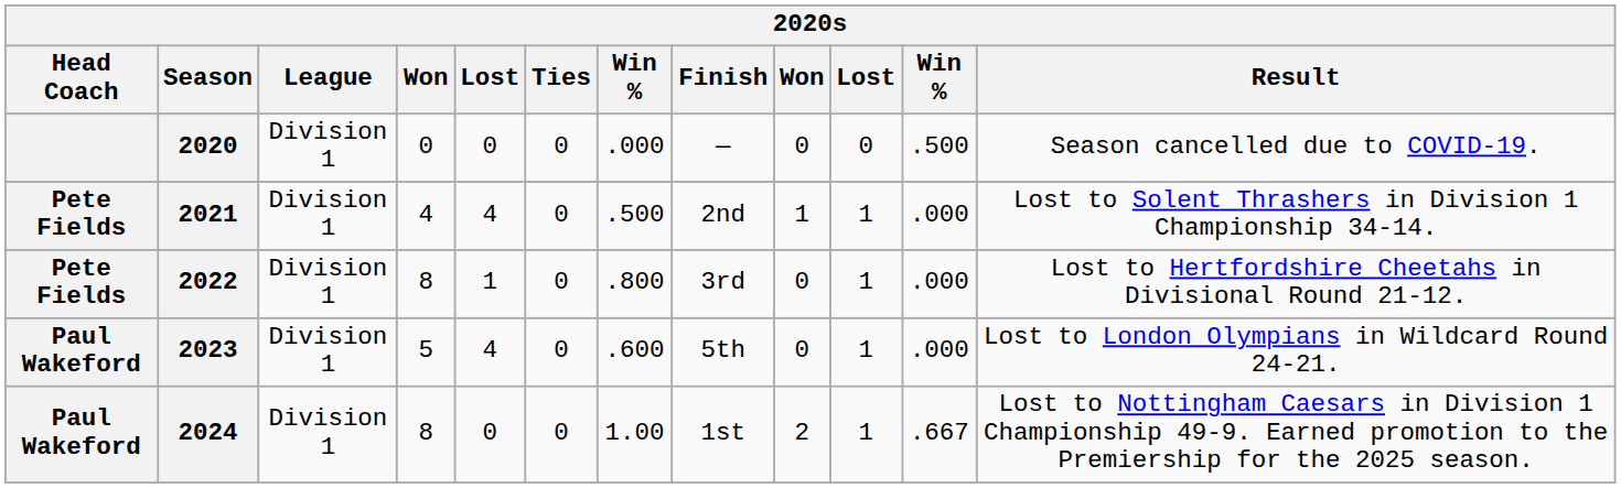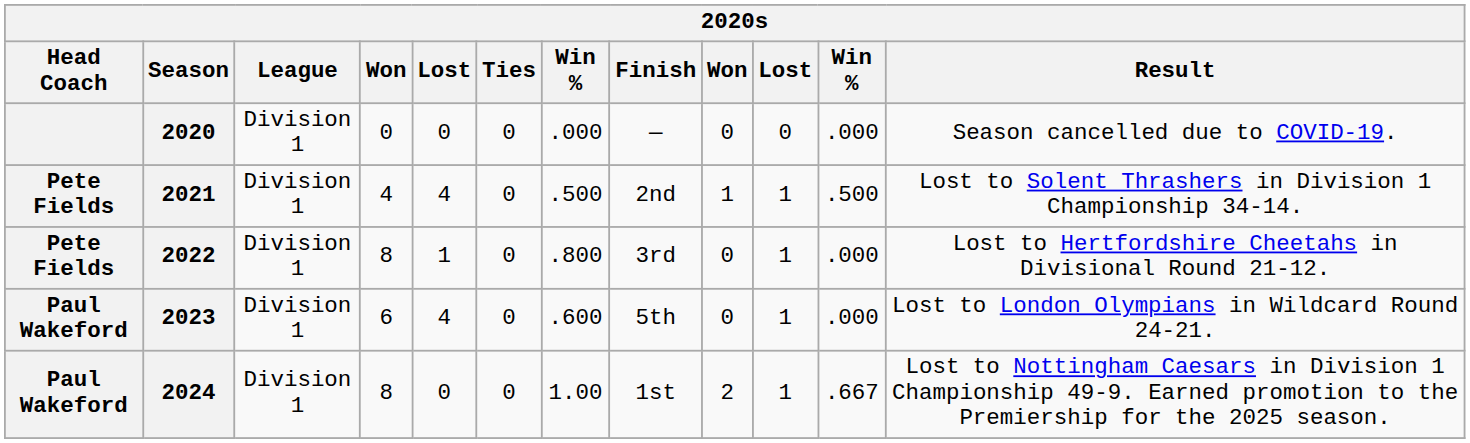 <table class="wikitable" style="font-size:95%; text-align:center; width:65em">
 <tr>
 <th colspan="12"><strong>2020s</strong></th>
 </tr>
 <tr>
 <th>Head Coach</th>
 <th>Season</th>
 <th>League</th>
 <th>Won</th>
 <th>Lost</th>
 <th>Ties</th>
 <th>Win %</th>
 <th>Finish</th>
 <th>Won</th>
 <th>Lost</th>
 <th>Win %</th>
 <th>Result</th>
 </tr>
 <tr>
 <th></th>
 <th>2020</th>
 <td>Division 1</td>
 <td>0</td>
 <td>0</td>
 <td>0</td>
 <td>.000</td>
 <td>—</td>
 <td>0</td>
 <td>0</td>
-<td>.500</td>
+<td>.000</td>
 <td>Season cancelled due to <a href='#'>COVID-19</a>.</td>
 </tr>
 <tr>
 <th>Pete Fields</th>
 <th>2021</th>
 <td>Division 1</td>
 <td>4</td>
 <td>4</td>
 <td>0</td>
 <td>.500</td>
 <td>2nd </td>
 <td>1</td>
 <td>1</td>
-<td>.000</td>
+<td>.500</td>
 <td>Lost to <a href='#'>Solent Thrashers</a> in Division 1 Championship 34-14.</td>
 </tr>
 <tr>
 <th>Pete Fields</th>
 <th>2022</th>
 <td>Division 1</td>
 <td>8</td>
 <td>1</td>
 <td>0</td>
 <td>.800</td>
 <td>3rd </td>
 <td>0</td>
 <td>1</td>
 <td>.000</td>
 <td>Lost to <a href='#'>Hertfordshire Cheetahs</a> in Divisional Round 21-12.</td>
 </tr>
 <tr>
 <th>Paul Wakeford</th>
 <th>2023</th>
 <td>Division 1</td>
-<td>5</td>
+<td>6</td>
 <td>4</td>
 <td>0</td>
 <td>.600</td>
 <td>5th </td>
 <td>0</td>
 <td>1</td>
 <td>.000</td>
 <td>Lost to <a href='#'>London Olympians</a> in Wildcard Round 24-21.</td>
 </tr>
 <tr>
 <th>Paul Wakeford</th>
 <th>2024</th>
 <td>Division 1</td>
 <td>8</td>
 <td>0</td>
 <td>0</td>
 <td>1.00</td>
 <td>1st </td>
 <td>2</td>
 <td>1</td>
 <td>.667</td>
 <td>Lost to <a href='#'>Nottingham Caesars</a> in Division 1 Championship 49-9. Earned promotion to the Premiership for the 2025 season.</td>
 </tr>
 </table>
